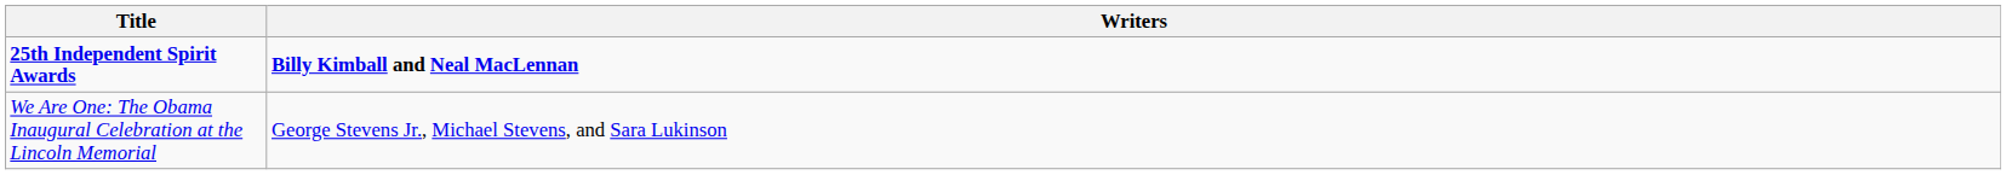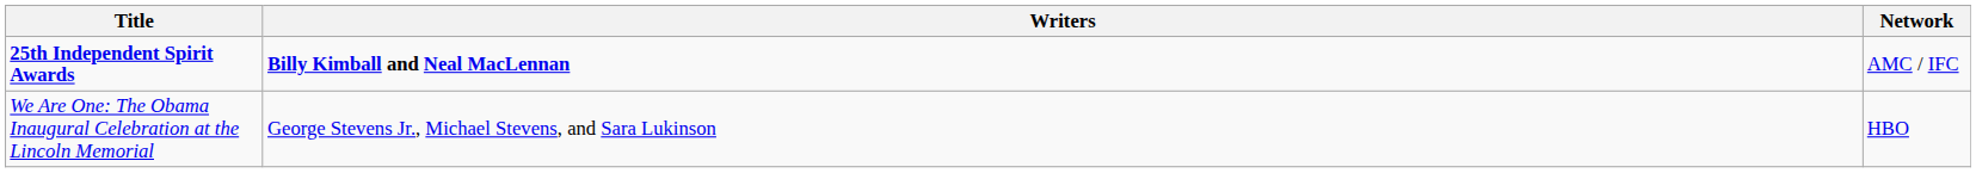 <table class="wikitable" style="width:100%;">
 <tr>
 <th style="width:200px;">Title</th>
 <th>Writers</th>
+<th style="width:80px;">Network</th>
 </tr>
 <tr>
 <td><strong><a href='#'>25th Independent Spirit Awards</a></strong></td>
 <td><strong><a href='#'>Billy Kimball</a> and <a href='#'>Neal MacLennan</a></strong></td>
+<td><a href='#'>AMC</a> / <a href='#'>IFC</a></td>
 </tr>
 <tr>
 <td><em><a href='#'>We Are One: The Obama Inaugural Celebration at the Lincoln Memorial</a></em></td>
 <td><a href='#'>George Stevens Jr.</a>, <a href='#'>Michael Stevens</a>, and <a href='#'>Sara Lukinson</a></td>
+<td><a href='#'>HBO</a></td>
 </tr>
 </table>
